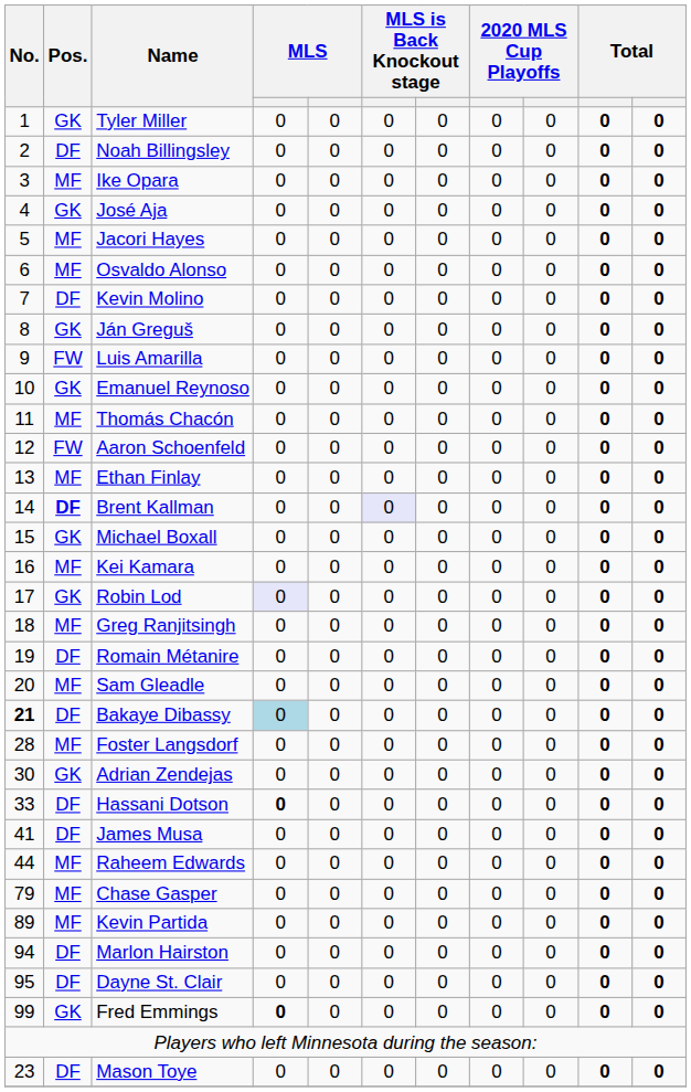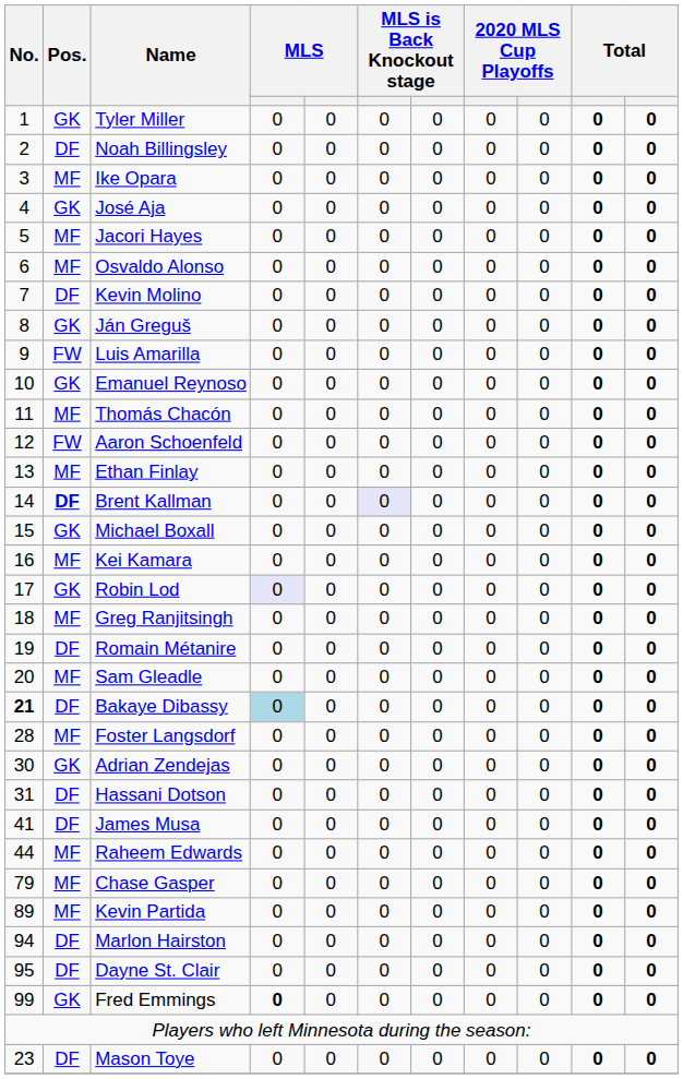 <table class="wikitable sortable" style="text-align: center;">
 <tr>
 <th rowspan=2>No.</th>
 <th rowspan=2>Pos.</th>
 <th rowspan=2>Name</th>
 <th colspan=2 style="width:85px;"><a href='#'>MLS</a></th>
 <th colspan=2 style="width:85px;"><a href='#'>MLS is Back</a><br>Knockout stage</th>
 <th colspan=2 style="width:85px;"><a href='#'>2020 MLS Cup Playoffs</a></th>
 <th colspan=2 style="width:85px;"><strong>Total</strong></th>
 </tr>
 <tr>
 <th></th>
 <th></th>
 <th></th>
 <th></th>
 <th></th>
 <th></th>
 <th></th>
 <th></th>
 </tr>
 <tr>
 <td>1</td>
 <td><a href='#'>GK</a></td>
 <td align=left> <a href='#'>Tyler Miller</a></td>
 <td>0</td>
 <td>0</td>
 <td>0</td>
 <td>0</td>
 <td>0</td>
 <td>0</td>
 <td><strong>0</strong></td>
 <td><strong>0</strong></td>
 </tr>
 <tr>
 <td>2</td>
 <td><a href='#'>DF</a></td>
 <td align=left> <a href='#'>Noah Billingsley</a></td>
 <td>0</td>
 <td>0</td>
 <td>0</td>
 <td>0</td>
 <td>0</td>
 <td>0</td>
 <td><strong>0</strong></td>
 <td><strong>0</strong></td>
 </tr>
 <tr>
 <td>3</td>
 <td><a href='#'>MF</a></td>
 <td align=left> <a href='#'>Ike Opara</a></td>
 <td>0</td>
 <td>0</td>
 <td>0</td>
 <td>0</td>
 <td>0</td>
 <td>0</td>
 <td><strong>0</strong></td>
 <td><strong>0</strong></td>
 </tr>
 <tr>
 <td>4</td>
 <td><a href='#'>GK</a></td>
 <td align=left> <a href='#'>José Aja</a></td>
 <td>0</td>
 <td>0</td>
 <td>0</td>
 <td>0</td>
 <td>0</td>
 <td>0</td>
 <td><strong>0</strong></td>
 <td><strong>0</strong></td>
 </tr>
 <tr>
 <td>5</td>
 <td><a href='#'>MF</a></td>
 <td align=left> <a href='#'>Jacori Hayes</a></td>
 <td>0</td>
 <td>0</td>
 <td>0</td>
 <td>0</td>
 <td>0</td>
 <td>0</td>
 <td><strong>0</strong></td>
 <td><strong>0</strong></td>
 </tr>
 <tr>
 <td>6</td>
 <td><a href='#'>MF</a></td>
 <td align=left> <a href='#'>Osvaldo Alonso</a></td>
 <td>0</td>
 <td>0</td>
 <td>0</td>
 <td>0</td>
 <td>0</td>
 <td>0</td>
 <td><strong>0</strong></td>
 <td><strong>0</strong></td>
 </tr>
 <tr>
 <td>7</td>
 <td><a href='#'>DF</a></td>
 <td align=left> <a href='#'>Kevin Molino</a></td>
 <td>0</td>
 <td>0</td>
 <td>0</td>
 <td>0</td>
 <td>0</td>
 <td>0</td>
 <td><strong>0</strong></td>
 <td><strong>0</strong></td>
 </tr>
 <tr>
 <td>8</td>
 <td><a href='#'>GK</a></td>
 <td align=left> <a href='#'>Ján Greguš</a></td>
 <td>0</td>
 <td>0</td>
 <td>0</td>
 <td>0</td>
 <td>0</td>
 <td>0</td>
 <td><strong>0</strong></td>
 <td><strong>0</strong></td>
 </tr>
 <tr>
 <td>9</td>
 <td><a href='#'>FW</a></td>
 <td align=left> <a href='#'>Luis Amarilla</a></td>
 <td>0</td>
 <td>0</td>
 <td>0</td>
 <td>0</td>
 <td>0</td>
 <td>0</td>
 <td><strong>0</strong></td>
 <td><strong>0</strong></td>
 </tr>
 <tr>
 <td>10</td>
 <td><a href='#'>GK</a></td>
 <td align=left> <a href='#'>Emanuel Reynoso</a></td>
 <td>0</td>
 <td>0</td>
 <td>0</td>
 <td>0</td>
 <td>0</td>
 <td>0</td>
 <td><strong>0</strong></td>
 <td><strong>0</strong></td>
 </tr>
 <tr>
 <td>11</td>
 <td><a href='#'>MF</a></td>
 <td align=left> <a href='#'>Thomás Chacón</a></td>
 <td>0</td>
 <td>0</td>
 <td>0</td>
 <td>0</td>
 <td>0</td>
 <td>0</td>
 <td><strong>0</strong></td>
 <td><strong>0</strong></td>
 </tr>
 <tr>
 <td>12</td>
 <td><a href='#'>FW</a></td>
 <td align=left> <a href='#'>Aaron Schoenfeld</a></td>
 <td>0</td>
 <td>0</td>
 <td>0</td>
 <td>0</td>
 <td>0</td>
 <td>0</td>
 <td><strong>0</strong></td>
 <td><strong>0</strong></td>
 </tr>
 <tr>
 <td>13</td>
 <td><a href='#'>MF</a></td>
 <td align=left> <a href='#'>Ethan Finlay</a></td>
 <td>0</td>
 <td>0</td>
 <td>0</td>
 <td>0</td>
 <td>0</td>
 <td>0</td>
 <td><strong>0</strong></td>
 <td><strong>0</strong></td>
 </tr>
 <tr>
 <td>14</td>
 <td><strong><a href='#'>DF</a></strong></td>
 <td align=left> <a href='#'>Brent Kallman</a></td>
 <td>0</td>
 <td>0</td>
 <td style="background: lavender;">0</td>
 <td>0</td>
 <td>0</td>
 <td>0</td>
 <td><strong>0</strong></td>
 <td><strong>0</strong></td>
 </tr>
 <tr>
 <td>15</td>
 <td><a href='#'>GK</a></td>
 <td align=left> <a href='#'>Michael Boxall</a></td>
 <td>0</td>
 <td>0</td>
 <td>0</td>
 <td>0</td>
 <td>0</td>
 <td>0</td>
 <td><strong>0</strong></td>
 <td><strong>0</strong></td>
 </tr>
 <tr>
 <td>16</td>
 <td><a href='#'>MF</a></td>
 <td align=left> <a href='#'>Kei Kamara</a></td>
 <td>0</td>
 <td>0</td>
 <td>0</td>
 <td>0</td>
 <td>0</td>
 <td>0</td>
 <td><strong>0</strong></td>
 <td><strong>0</strong></td>
 </tr>
 <tr>
 <td>17</td>
 <td><a href='#'>GK</a></td>
 <td align=left> <a href='#'>Robin Lod</a></td>
 <td style="background: lavender;">0</td>
 <td>0</td>
 <td>0</td>
 <td>0</td>
 <td>0</td>
 <td>0</td>
 <td><strong>0</strong></td>
 <td><strong>0</strong></td>
 </tr>
 <tr>
 <td>18</td>
 <td><a href='#'>MF</a></td>
 <td align=left> <a href='#'>Greg Ranjitsingh</a></td>
 <td>0</td>
 <td>0</td>
 <td>0</td>
 <td>0</td>
 <td>0</td>
 <td>0</td>
 <td><strong>0</strong></td>
 <td><strong>0</strong></td>
 </tr>
 <tr>
 <td>19</td>
 <td><a href='#'>DF</a></td>
 <td align=left> <a href='#'>Romain Métanire</a></td>
 <td>0</td>
 <td>0</td>
 <td>0</td>
 <td>0</td>
 <td>0</td>
 <td>0</td>
 <td><strong>0</strong></td>
 <td><strong>0</strong></td>
 </tr>
 <tr>
 <td>20</td>
 <td><a href='#'>MF</a></td>
 <td align=left> <a href='#'>Sam Gleadle</a></td>
 <td>0</td>
 <td>0</td>
 <td>0</td>
 <td>0</td>
 <td>0</td>
 <td>0</td>
 <td><strong>0</strong></td>
 <td><strong>0</strong></td>
 </tr>
 <tr>
 <td><strong>21</strong></td>
 <td><a href='#'>DF</a></td>
 <td align=left> <a href='#'>Bakaye Dibassy</a></td>
 <td style="background: lightblue;">0</td>
 <td>0</td>
 <td>0</td>
 <td>0</td>
 <td>0</td>
 <td>0</td>
 <td><strong>0</strong></td>
 <td><strong>0</strong></td>
 </tr>
 <tr>
 <td>28</td>
 <td><a href='#'>MF</a></td>
 <td align=left> <a href='#'>Foster Langsdorf</a></td>
 <td>0</td>
 <td>0</td>
 <td>0</td>
 <td>0</td>
 <td>0</td>
 <td>0</td>
 <td><strong>0</strong></td>
 <td><strong>0</strong></td>
 </tr>
 <tr>
 <td>30</td>
 <td><a href='#'>GK</a></td>
 <td align=left> <a href='#'>Adrian Zendejas</a></td>
 <td>0</td>
 <td>0</td>
 <td>0</td>
 <td>0</td>
 <td>0</td>
 <td>0</td>
 <td><strong>0</strong></td>
 <td><strong>0</strong></td>
 </tr>
 <tr>
-<td>33</td>
+<td>31</td>
 <td><a href='#'>DF</a></td>
 <td align=left> <a href='#'>Hassani Dotson</a></td>
-<td><strong>0</strong></td>
+<td>0</td>
 <td>0</td>
 <td>0</td>
 <td>0</td>
 <td>0</td>
 <td>0</td>
 <td><strong>0</strong></td>
 <td><strong>0</strong></td>
 </tr>
 <tr>
 <td>41</td>
 <td><a href='#'>DF</a></td>
 <td align=left> <a href='#'>James Musa</a></td>
 <td>0</td>
 <td>0</td>
 <td>0</td>
 <td>0</td>
 <td>0</td>
 <td>0</td>
 <td><strong>0</strong></td>
 <td><strong>0</strong></td>
 </tr>
 <tr>
 <td>44</td>
 <td><a href='#'>MF</a></td>
 <td align=left> <a href='#'>Raheem Edwards</a></td>
 <td>0</td>
 <td>0</td>
 <td>0</td>
 <td>0</td>
 <td>0</td>
 <td>0</td>
 <td><strong>0</strong></td>
 <td><strong>0</strong></td>
 </tr>
 <tr>
 <td>79</td>
 <td><a href='#'>MF</a></td>
 <td align=left> <a href='#'>Chase Gasper</a></td>
 <td>0</td>
 <td>0</td>
 <td>0</td>
 <td>0</td>
 <td>0</td>
 <td>0</td>
 <td><strong>0</strong></td>
 <td><strong>0</strong></td>
 </tr>
 <tr>
 <td>89</td>
 <td><a href='#'>MF</a></td>
 <td align=left> <a href='#'>Kevin Partida</a></td>
 <td>0</td>
 <td>0</td>
 <td>0</td>
 <td>0</td>
 <td>0</td>
 <td>0</td>
 <td><strong>0</strong></td>
 <td><strong>0</strong></td>
 </tr>
 <tr>
 <td>94</td>
 <td><a href='#'>DF</a></td>
 <td align=left> <a href='#'>Marlon Hairston</a></td>
 <td>0</td>
 <td>0</td>
 <td>0</td>
 <td>0</td>
 <td>0</td>
 <td>0</td>
 <td><strong>0</strong></td>
 <td><strong>0</strong></td>
 </tr>
 <tr>
 <td>95</td>
 <td><a href='#'>DF</a></td>
 <td align=left> <a href='#'>Dayne St. Clair</a></td>
 <td>0</td>
 <td>0</td>
 <td>0</td>
 <td>0</td>
 <td>0</td>
 <td>0</td>
 <td><strong>0</strong></td>
 <td><strong>0</strong></td>
 </tr>
 <tr>
 <td>99</td>
 <td><a href='#'>GK</a></td>
 <td align=left> Fred Emmings</td>
 <td><strong>0</strong></td>
 <td>0</td>
 <td>0</td>
 <td>0</td>
 <td>0</td>
 <td>0</td>
 <td><strong>0</strong></td>
 <td><strong>0</strong></td>
 </tr>
 <tr>
 <td colspan=12 align=center><em>Players who left Minnesota during the season:</em></td>
 </tr>
 <tr>
 <td>23</td>
 <td><a href='#'>DF</a></td>
 <td align=left> <a href='#'>Mason Toye</a></td>
 <td>0</td>
 <td>0</td>
 <td>0</td>
 <td>0</td>
 <td>0</td>
 <td>0</td>
 <td><strong>0</strong></td>
 <td><strong>0</strong></td>
 </tr>
 <tr>
 </tr>
 </table>
